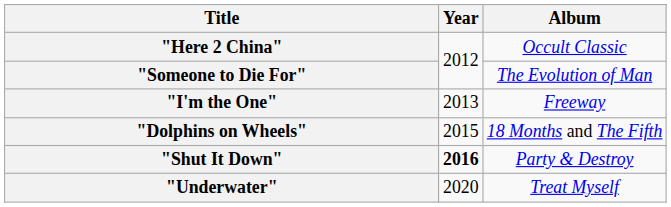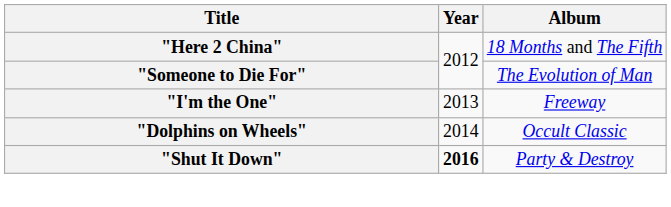 <table class="wikitable plainrowheaders" style="text-align:center;" border="1">
 <tr>
 <th scope="col" style="width:24em;">Title</th>
 <th scope="col">Year</th>
 <th scope="col">Album</th>
 </tr>
 <tr>
 <th scope="row">"Here 2 China" <br></th>
 <td rowspan="2">2012</td>
-<td><em><a href='#'>Occult Classic</a></em></td>
+<td><em><a href='#'>18 Months</a></em> and <em><a href='#'>The Fifth</a></em></td>
 </tr>
 <tr>
 <th scope="row">"Someone to Die For" <br></th>
 <td><em><a href='#'>The Evolution of Man</a></em></td>
 </tr>
 <tr>
 <th scope="row">"I'm the One" <br></th>
 <td>2013</td>
 <td><em><a href='#'>Freeway</a></em></td>
 </tr>
 <tr>
 <th scope="row">"Dolphins on Wheels" <br></th>
-<td>2015</td>
-<td><em><a href='#'>18 Months</a></em> and <em><a href='#'>The Fifth</a></em></td>
+<td>2014</td>
+<td><em><a href='#'>Occult Classic</a></em></td>
 </tr>
 <tr>
 <th scope="row">"Shut It Down"<br></th>
 <td><strong>2016</strong></td>
 <td><em><a href='#'>Party & Destroy</a></em></td>
 </tr>
-<tr>
-<th scope="row">"Underwater"<br></th>
-<td>2020</td>
-<td><em><a href='#'>Treat Myself</a></em></td>
-</tr>
 </table>
